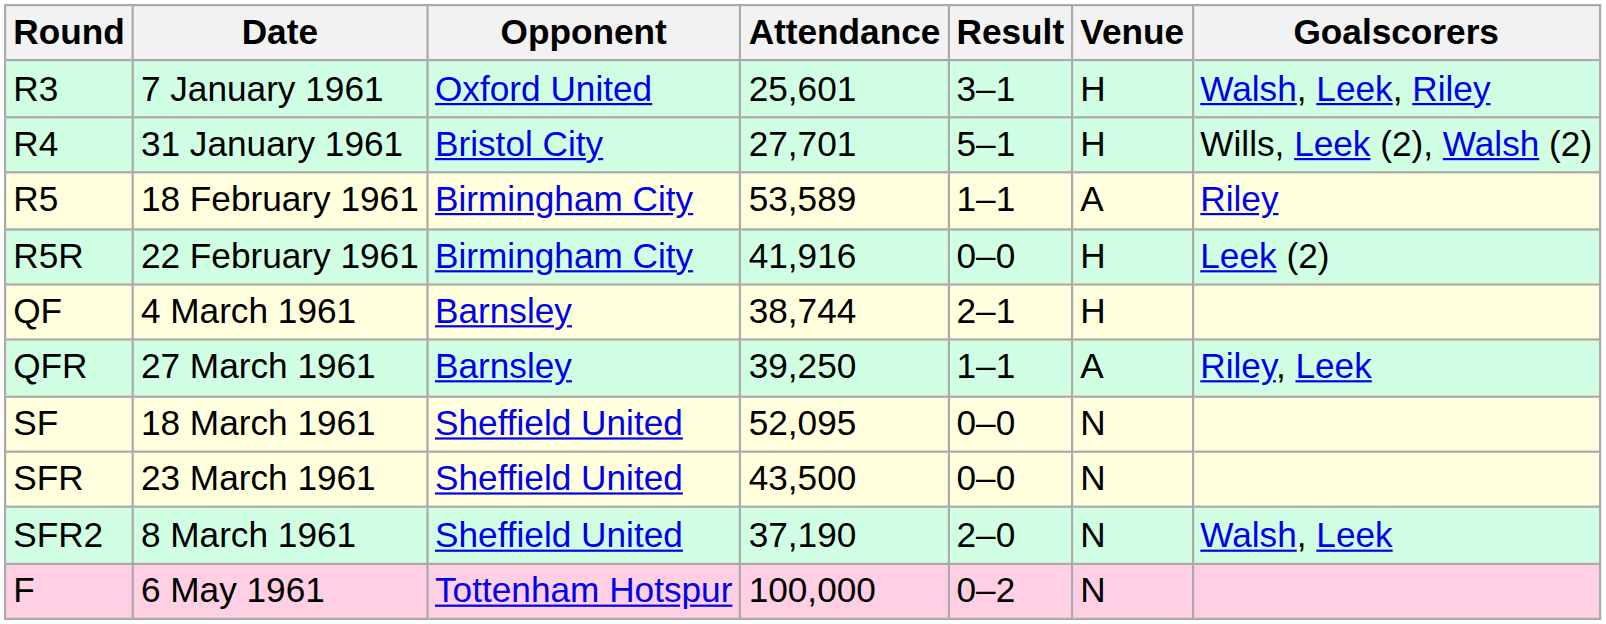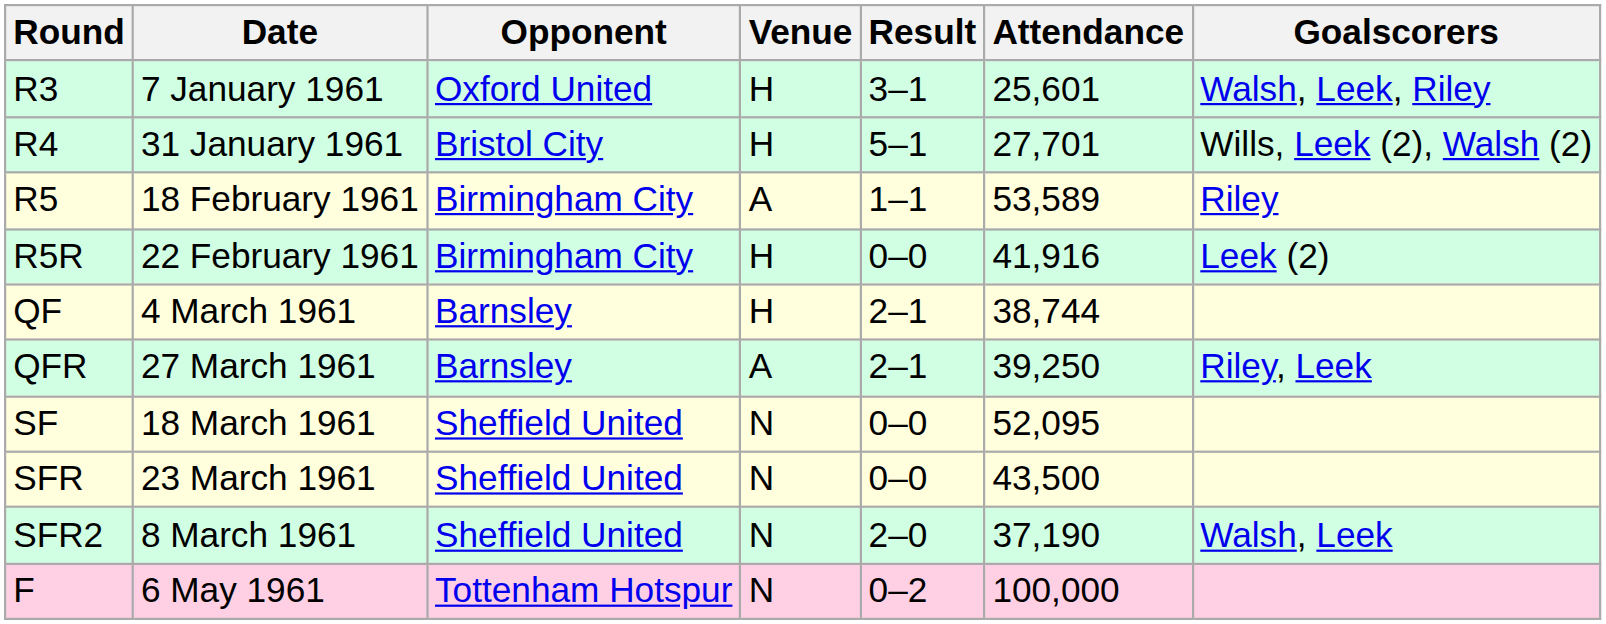 <table class="wikitable">
 <tr>
 <th>Round</th>
 <th>Date</th>
 <th>Opponent</th>
+<th>Venue</th>
+<th>Result</th>
 <th>Attendance</th>
-<th>Result</th>
-<th>Venue</th>
 <th>Goalscorers</th>
 </tr>
 <tr style="background:#d0ffe3;">
 <td>R3</td>
 <td>7 January 1961</td>
 <td><a href='#'>Oxford United</a></td>
+<td>H</td>
+<td>3–1</td>
 <td>25,601</td>
-<td>3–1</td>
-<td>H</td>
 <td><a href='#'>Walsh</a>, <a href='#'>Leek</a>, <a href='#'>Riley</a></td>
 </tr>
 <tr style="background:#d0ffe3;">
 <td>R4</td>
 <td>31 January 1961</td>
 <td><a href='#'>Bristol City</a></td>
+<td>H</td>
+<td>5–1</td>
 <td>27,701</td>
-<td>5–1</td>
-<td>H</td>
 <td>Wills, <a href='#'>Leek</a> (2), <a href='#'>Walsh</a> (2)</td>
 </tr>
 <tr style="background:#ffffdd;">
 <td>R5</td>
 <td>18 February 1961</td>
 <td><a href='#'>Birmingham City</a></td>
+<td>A</td>
+<td>1–1</td>
 <td>53,589</td>
-<td>1–1</td>
-<td>A</td>
 <td><a href='#'>Riley</a></td>
 </tr>
 <tr style="background:#d0ffe3;">
 <td>R5R</td>
 <td>22 February 1961</td>
 <td><a href='#'>Birmingham City</a></td>
+<td>H</td>
+<td>0–0</td>
 <td>41,916</td>
-<td>0–0</td>
-<td>H</td>
 <td><a href='#'>Leek</a> (2)</td>
 </tr>
 <tr style="background:#ffffdd;">
 <td>QF</td>
 <td>4 March 1961</td>
 <td><a href='#'>Barnsley</a></td>
+<td>H</td>
+<td>2–1</td>
 <td>38,744</td>
-<td>2–1</td>
-<td>H</td>
 <td></td>
 </tr>
 <tr style="background:#d0ffe3;">
 <td>QFR</td>
 <td>27 March 1961</td>
 <td><a href='#'>Barnsley</a></td>
+<td>A</td>
+<td>2–1 </td>
 <td>39,250</td>
-<td>1–1</td>
-<td>A</td>
 <td><a href='#'>Riley</a>, <a href='#'>Leek</a></td>
 </tr>
 <tr style="background:#ffffdd;">
 <td>SF</td>
 <td>18 March 1961</td>
 <td><a href='#'>Sheffield United</a></td>
+<td>N</td>
+<td>0–0</td>
 <td>52,095</td>
-<td>0–0</td>
-<td>N</td>
 <td></td>
 </tr>
 <tr style="background:#ffffdd;">
 <td>SFR</td>
 <td>23 March 1961</td>
 <td><a href='#'>Sheffield United</a></td>
+<td>N</td>
+<td>0–0 </td>
 <td>43,500</td>
-<td>0–0 </td>
-<td>N</td>
 <td></td>
 </tr>
 <tr style="background:#d0ffe3;">
 <td>SFR2</td>
 <td>8 March 1961</td>
 <td><a href='#'>Sheffield United</a></td>
+<td>N</td>
+<td>2–0</td>
 <td>37,190</td>
-<td>2–0</td>
-<td>N</td>
 <td><a href='#'>Walsh</a>, <a href='#'>Leek</a></td>
 </tr>
 <tr style="background:#ffd0e3;">
 <td>F</td>
 <td>6 May 1961</td>
 <td><a href='#'>Tottenham Hotspur</a></td>
+<td>N</td>
+<td>0–2</td>
 <td>100,000</td>
-<td>0–2</td>
-<td>N</td>
 <td></td>
 </tr>
 </table>
